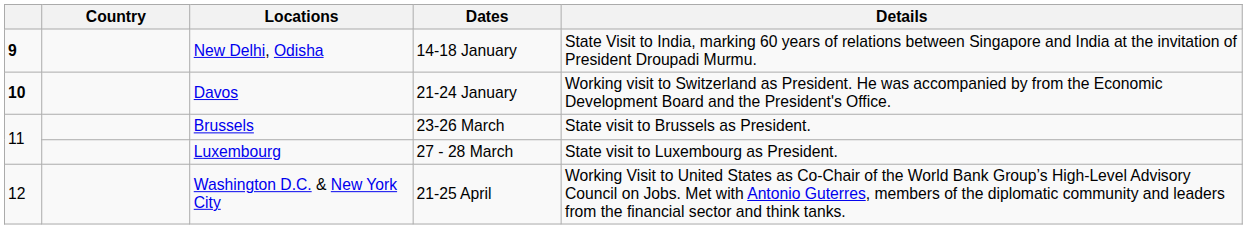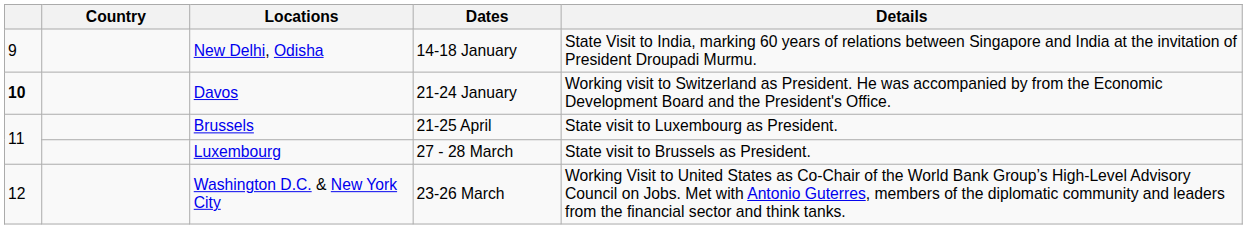 <table class="wikitable sortable" border="1" style="margin: 1em auto 1em auto">
 <tr>
 <th scope="col" style="width: 3%;"></th>
 <th scope="col" style="width: 12%;">Country</th>
 <th scope="col" style="width: 18%;">Locations</th>
 <th scope="col" style="width: 12%;">Dates</th>
 <th scope="col" style="width: 58%;" class="unsortable">Details</th>
 </tr>
 <tr>
-<td rowspan="1"><strong>9</strong></td>
+<td rowspan="1">9</td>
 <td></td>
 <td><a href='#'>New Delhi</a>, <a href='#'>Odisha</a></td>
 <td>14-18 January</td>
 <td>State Visit to India, marking 60 years of relations between Singapore and India at the invitation of President Droupadi Murmu.</td>
 </tr>
 <tr>
 <td rowspan="1"><strong>10</strong></td>
 <td></td>
 <td><a href='#'>Davos</a></td>
 <td>21-24 January</td>
 <td>Working visit to Switzerland as President. He was accompanied by from the Economic Development Board and the President's Office.</td>
 </tr>
 <tr>
 <td rowspan="2">11</td>
 <td></td>
 <td><a href='#'>Brussels</a></td>
-<td>23-26 March</td>
-<td>State visit to Brussels as President.</td>
+<td>21-25 April</td>
+<td>State visit to Luxembourg as President.</td>
 </tr>
 <tr>
 <td></td>
 <td><a href='#'>Luxembourg</a></td>
 <td>27 - 28 March</td>
-<td>State visit to Luxembourg as President.</td>
+<td>State visit to Brussels as President.</td>
 </tr>
 <tr>
 <td rowspan="1">12</td>
 <td></td>
 <td><a href='#'>Washington D.C.</a> & <a href='#'>New York City</a></td>
-<td>21-25 April</td>
+<td>23-26 March</td>
 <td>Working Visit to United States as Co-Chair of the World Bank Group’s High-Level Advisory Council on Jobs. Met with <a href='#'>Antonio Guterres</a>, members of the diplomatic community and leaders from the financial sector and think tanks.</td>
 </tr>
 </table>
